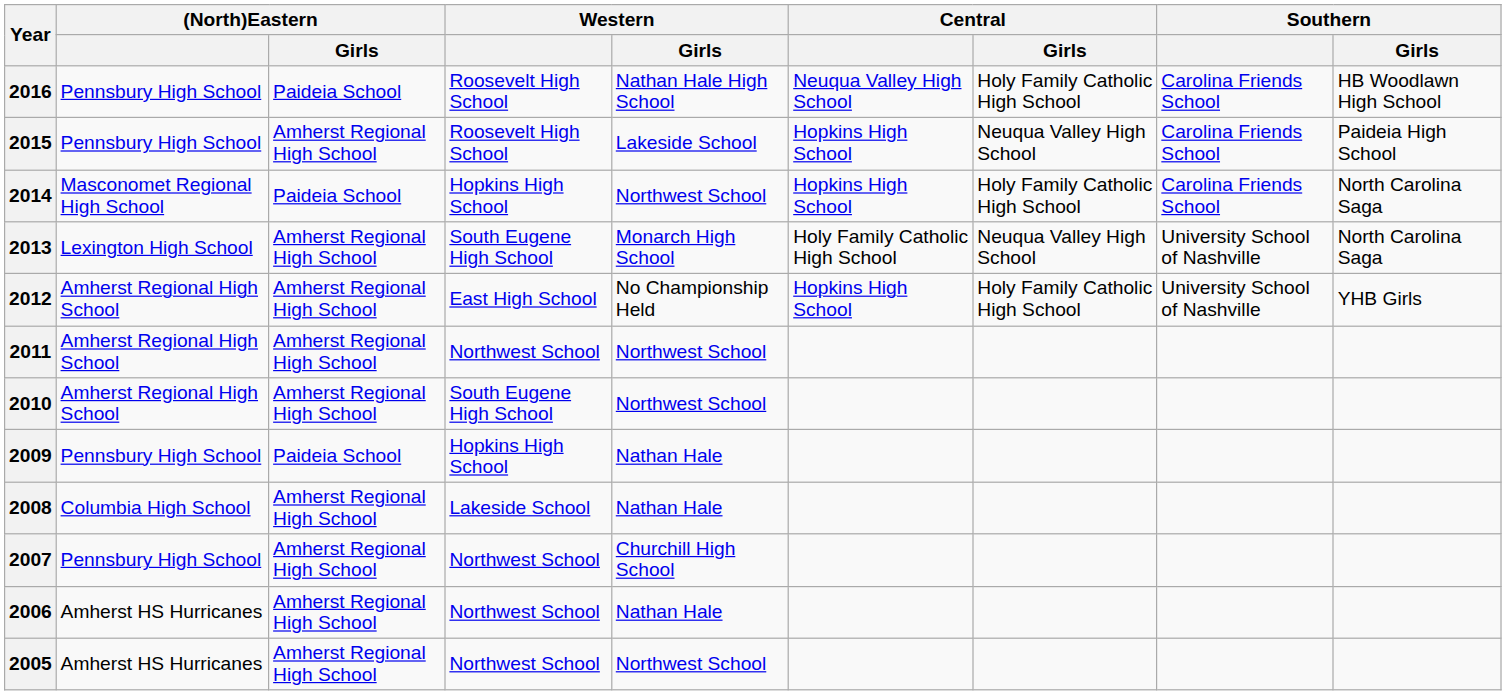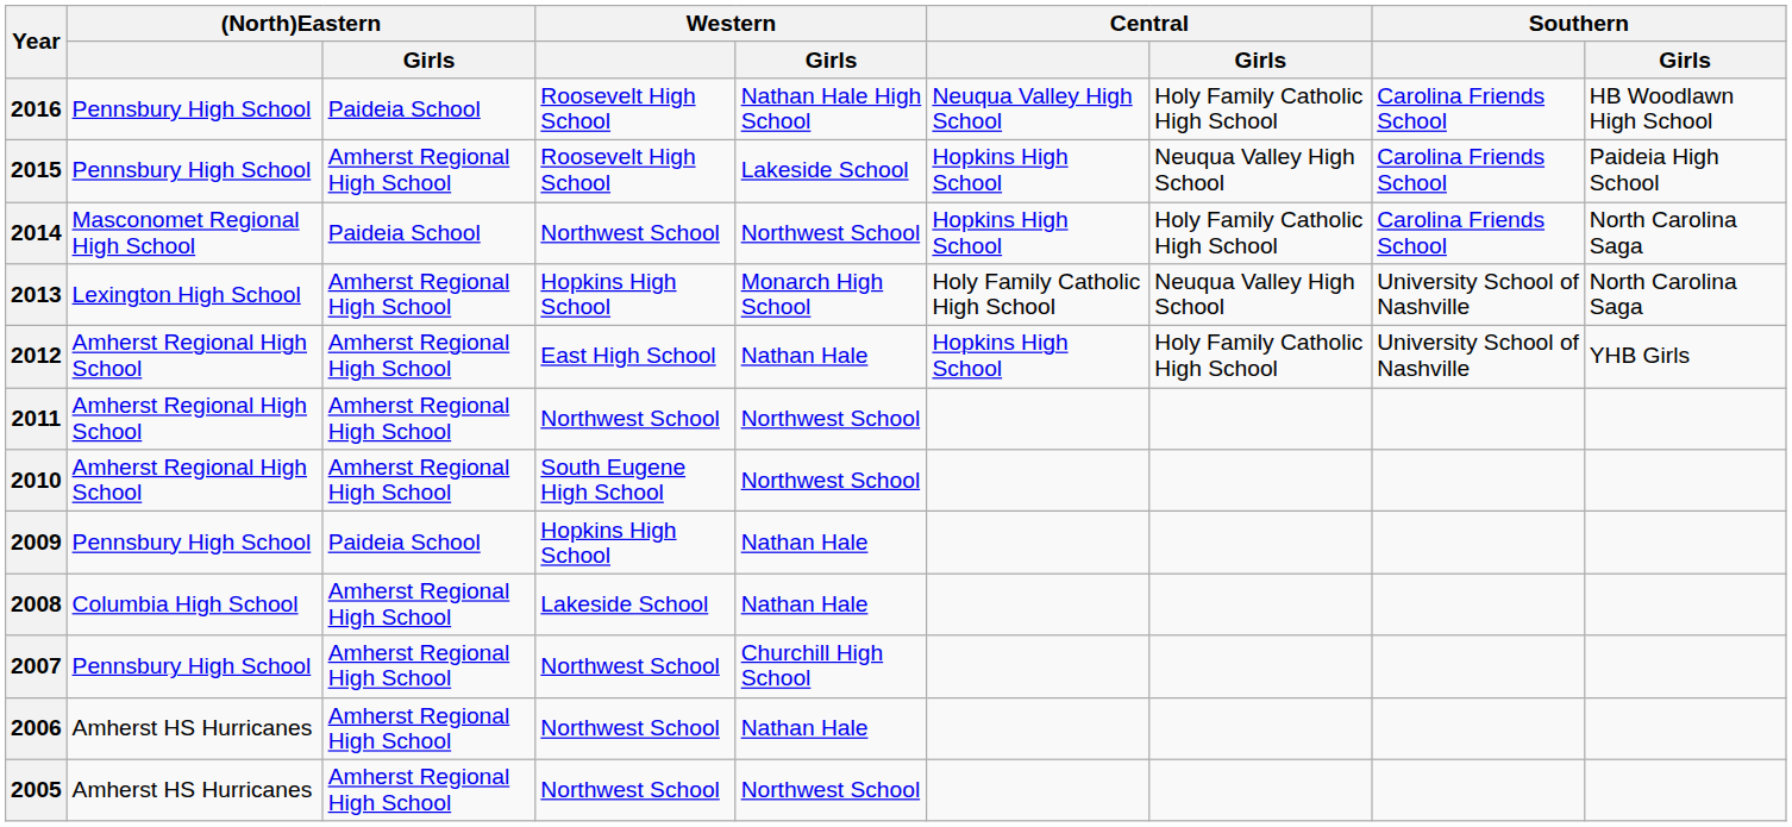 <table class="wikitable">
 <tr>
 <th rowspan="2">Year</th>
 <th colspan="2">(North)Eastern</th>
 <th colspan="2">Western</th>
 <th colspan="2">Central</th>
 <th colspan="2">Southern</th>
 </tr>
 <tr>
 <th></th>
 <th>Girls</th>
 <th></th>
 <th>Girls</th>
 <th></th>
 <th>Girls</th>
 <th></th>
 <th>Girls</th>
 </tr>
 <tr>
 <th>2016</th>
 <td><a href='#'>Pennsbury High School</a></td>
 <td><a href='#'>Paideia School</a></td>
 <td><a href='#'>Roosevelt High School</a></td>
 <td><a href='#'>Nathan Hale High School</a></td>
 <td><a href='#'>Neuqua Valley High School</a></td>
 <td>Holy Family Catholic High School</td>
 <td><a href='#'>Carolina Friends School</a></td>
 <td>HB Woodlawn High School</td>
 </tr>
 <tr>
 <th>2015</th>
 <td><a href='#'>Pennsbury High School</a></td>
 <td><a href='#'>Amherst Regional High School</a></td>
 <td><a href='#'>Roosevelt High School</a></td>
 <td><a href='#'>Lakeside School</a></td>
 <td><a href='#'>Hopkins High School</a></td>
 <td>Neuqua Valley High School</td>
 <td><a href='#'>Carolina Friends School</a></td>
 <td>Paideia High School</td>
 </tr>
 <tr>
 <th>2014</th>
 <td><a href='#'>Masconomet Regional High School</a></td>
 <td><a href='#'>Paideia School</a></td>
-<td><a href='#'>Hopkins High School</a></td>
+<td><a href='#'>Northwest School</a></td>
 <td><a href='#'>Northwest School</a></td>
 <td><a href='#'>Hopkins High School</a></td>
 <td>Holy Family Catholic High School</td>
 <td><a href='#'>Carolina Friends School</a></td>
 <td>North Carolina Saga</td>
 </tr>
 <tr>
 <th>2013</th>
 <td><a href='#'>Lexington High School</a></td>
 <td><a href='#'>Amherst Regional High School</a></td>
-<td><a href='#'>South Eugene High School</a></td>
+<td><a href='#'>Hopkins High School</a></td>
 <td><a href='#'>Monarch High School</a></td>
 <td>Holy Family Catholic High School</td>
 <td>Neuqua Valley High School</td>
 <td>University School of Nashville</td>
 <td>North Carolina Saga</td>
 </tr>
 <tr>
 <th>2012</th>
 <td><a href='#'>Amherst Regional High School</a></td>
 <td><a href='#'>Amherst Regional High School</a></td>
 <td><a href='#'>East High School</a></td>
-<td>No Championship Held</td>
+<td><a href='#'>Nathan Hale</a></td>
 <td><a href='#'>Hopkins High School</a></td>
 <td>Holy Family Catholic High School</td>
 <td>University School of Nashville</td>
 <td>YHB Girls</td>
 </tr>
 <tr>
 <th>2011</th>
 <td><a href='#'>Amherst Regional High School</a></td>
 <td><a href='#'>Amherst Regional High School</a></td>
 <td><a href='#'>Northwest School</a></td>
 <td><a href='#'>Northwest School</a></td>
 <td></td>
 <td></td>
 <td></td>
 <td></td>
 </tr>
 <tr>
 <th>2010</th>
 <td><a href='#'>Amherst Regional High School</a></td>
 <td><a href='#'>Amherst Regional High School</a></td>
 <td><a href='#'>South Eugene High School</a></td>
 <td><a href='#'>Northwest School</a></td>
 <td></td>
 <td></td>
 <td></td>
 <td></td>
 </tr>
 <tr>
 <th>2009</th>
 <td><a href='#'>Pennsbury High School</a></td>
 <td><a href='#'>Paideia School</a></td>
 <td><a href='#'>Hopkins High School</a></td>
 <td><a href='#'>Nathan Hale</a></td>
 <td></td>
 <td></td>
 <td></td>
 <td></td>
 </tr>
 <tr>
 <th>2008</th>
 <td><a href='#'>Columbia High School</a></td>
 <td><a href='#'>Amherst Regional High School</a></td>
 <td><a href='#'>Lakeside School</a></td>
 <td><a href='#'>Nathan Hale</a></td>
 <td></td>
 <td></td>
 <td></td>
 <td></td>
 </tr>
 <tr>
 <th>2007</th>
 <td><a href='#'>Pennsbury High School</a></td>
 <td><a href='#'>Amherst Regional High School</a></td>
 <td><a href='#'>Northwest School</a></td>
 <td><a href='#'>Churchill High School</a></td>
 <td></td>
 <td></td>
 <td></td>
 <td></td>
 </tr>
 <tr>
 <th>2006</th>
 <td>Amherst HS Hurricanes</td>
 <td><a href='#'>Amherst Regional High School</a></td>
 <td><a href='#'>Northwest School</a></td>
 <td><a href='#'>Nathan Hale</a></td>
 <td></td>
 <td></td>
 <td></td>
 <td></td>
 </tr>
 <tr>
 <th>2005</th>
 <td>Amherst HS Hurricanes</td>
 <td><a href='#'>Amherst Regional High School</a></td>
 <td><a href='#'>Northwest School</a></td>
 <td><a href='#'>Northwest School</a></td>
 <td></td>
 <td></td>
 <td></td>
 <td></td>
 </tr>
 </table>
